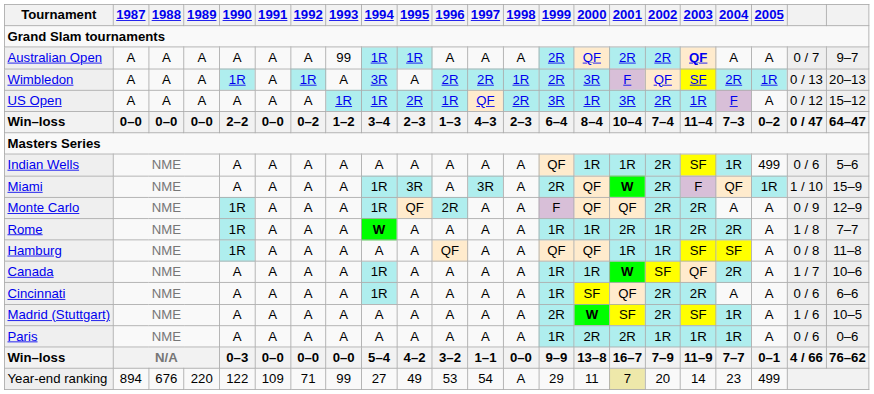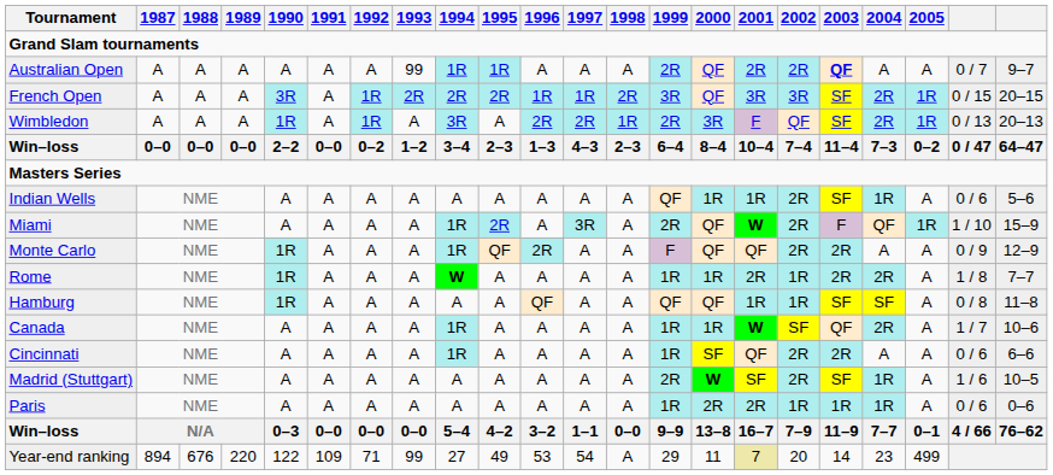 <table class=wikitable style=text-align:center;font-size:97%>
 <tr>
 <th>Tournament</th>
 <th><a href='#'>1987</a></th>
 <th><a href='#'>1988</a></th>
 <th><a href='#'>1989</a></th>
 <th><a href='#'>1990</a></th>
 <th><a href='#'>1991</a></th>
 <th><a href='#'>1992</a></th>
 <th><a href='#'>1993</a></th>
 <th><a href='#'>1994</a></th>
 <th><a href='#'>1995</a></th>
 <th><a href='#'>1996</a></th>
 <th><a href='#'>1997</a></th>
 <th><a href='#'>1998</a></th>
 <th><a href='#'>1999</a></th>
 <th><a href='#'>2000</a></th>
 <th><a href='#'>2001</a></th>
 <th><a href='#'>2002</a></th>
 <th><a href='#'>2003</a></th>
 <th><a href='#'>2004</a></th>
 <th><a href='#'>2005</a></th>
 <th></th>
 <th></th>
 </tr>
 <tr>
 <td colspan="22" style="text-align:left;"><strong>Grand Slam tournaments</strong></td>
 </tr>
 <tr>
 <td style="background:#efefef; text-align:left;"><a href='#'>Australian Open</a></td>
 <td>A</td>
 <td>A</td>
 <td>A</td>
 <td>A</td>
 <td>A</td>
 <td>A</td>
 <td>99</td>
 <td style="background:#afeeee;"><a href='#'>1R</a></td>
 <td style="background:#afeeee;"><a href='#'>1R</a></td>
 <td>A</td>
 <td>A</td>
 <td>A</td>
 <td style="background:#afeeee;"><a href='#'>2R</a></td>
 <td style="background:#ffebcd;"><a href='#'>QF</a></td>
 <td style="background:#afeeee;"><a href='#'>2R</a></td>
 <td style="background:#afeeee;"><a href='#'>2R</a></td>
 <td style="background:#ffebcd;"><strong><a href='#'>QF</a></strong></td>
 <td>A</td>
 <td>A</td>
 <td style="background:#efefef;">0 / 7</td>
 <td style="background:#efefef;">9–7</td>
 </tr>
 <tr>
+<td style="background:#efefef; text-align:left;"><a href='#'>French Open</a></td>
+<td>A</td>
+<td>A</td>
+<td>A</td>
+<td style="background:#afeeee;"><a href='#'>3R</a></td>
+<td>A</td>
+<td style="background:#afeeee;"><a href='#'>1R</a></td>
+<td style="background:#afeeee;"><a href='#'>2R</a></td>
+<td style="background:#afeeee;"><a href='#'>2R</a></td>
+<td style="background:#afeeee;"><a href='#'>2R</a></td>
+<td style="background:#afeeee;"><a href='#'>1R</a></td>
+<td style="background:#afeeee;"><a href='#'>1R</a></td>
+<td style="background:#afeeee;"><a href='#'>2R</a></td>
+<td style="background:#afeeee;"><a href='#'>3R</a></td>
+<td style="background:#ffebcd;"><a href='#'>QF</a></td>
+<td style="background:#afeeee;"><a href='#'>3R</a></td>
+<td style="background:#afeeee;"><a href='#'>3R</a></td>
+<td style="background:yellow;"><a href='#'>SF</a></td>
+<td style="background:#afeeee;"><a href='#'>2R</a></td>
+<td style="background:#afeeee;"><a href='#'>1R</a></td>
+<td style="background:#efefef;">0 / 15</td>
+<td style="background:#efefef;">20–15</td>
+</tr>
+<tr>
 <td style="background:#efefef; text-align:left;"><a href='#'>Wimbledon</a></td>
 <td>A</td>
 <td>A</td>
 <td>A</td>
 <td style="background:#afeeee;"><a href='#'>1R</a></td>
 <td>A</td>
 <td style="background:#afeeee;"><a href='#'>1R</a></td>
 <td>A</td>
 <td style="background:#afeeee;"><a href='#'>3R</a></td>
 <td>A</td>
 <td style="background:#afeeee;"><a href='#'>2R</a></td>
 <td style="background:#afeeee;"><a href='#'>2R</a></td>
 <td style="background:#afeeee;"><a href='#'>1R</a></td>
 <td style="background:#afeeee;"><a href='#'>2R</a></td>
 <td style="background:#afeeee;"><a href='#'>3R</a></td>
 <td style="background:thistle;"><a href='#'>F</a></td>
 <td style="background:#ffebcd;"><a href='#'>QF</a></td>
 <td style="background:yellow;"><a href='#'>SF</a></td>
 <td style="background:#afeeee;"><a href='#'>2R</a></td>
 <td style="background:#afeeee;"><a href='#'>1R</a></td>
 <td style="background:#efefef;">0 / 13</td>
 <td style="background:#efefef;">20–13</td>
-</tr>
-<tr>
-<td style="background:#efefef; text-align:left;"><a href='#'>US Open</a></td>
-<td>A</td>
-<td>A</td>
-<td>A</td>
-<td>A</td>
-<td>A</td>
-<td>A</td>
-<td style="background:#afeeee;"><a href='#'>1R</a></td>
-<td style="background:#afeeee;"><a href='#'>1R</a></td>
-<td style="background:#afeeee;"><a href='#'>2R</a></td>
-<td style="background:#afeeee;"><a href='#'>1R</a></td>
-<td style="background:#ffebcd;"><a href='#'>QF</a></td>
-<td style="background:#afeeee;"><a href='#'>2R</a></td>
-<td style="background:#afeeee;"><a href='#'>3R</a></td>
-<td style="background:#afeeee;"><a href='#'>1R</a></td>
-<td style="background:#afeeee;"><a href='#'>3R</a></td>
-<td style="background:#afeeee;"><a href='#'>2R</a></td>
-<td style="background:#afeeee;"><a href='#'>1R</a></td>
-<td style="background:thistle;"><a href='#'>F</a></td>
-<td>A</td>
-<td style="background:#efefef;">0 / 12</td>
-<td style="background:#efefef;">15–12</td>
 </tr>
 <tr>
 <th style=text-align:left>Win–loss</th>
 <th>0–0</th>
 <th>0–0</th>
 <th>0–0</th>
 <th>2–2</th>
 <th>0–0</th>
 <th>0–2</th>
 <th>1–2</th>
 <th>3–4</th>
 <th>2–3</th>
 <th>1–3</th>
 <th>4–3</th>
 <th>2–3</th>
 <th>6–4</th>
 <th>8–4</th>
 <th>10–4</th>
 <th>7–4</th>
 <th>11–4</th>
 <th>7–3</th>
 <th>0–2</th>
 <th>0 / 47</th>
 <th>64–47</th>
 </tr>
 <tr>
 <td colspan="22" style="text-align:left;"><strong>Masters Series</strong></td>
 </tr>
 <tr>
 <td style="background:#efefef; text-align:left;"><a href='#'>Indian Wells</a></td>
 <td colspan=3 style=color:#767676>NME</td>
 <td>A</td>
 <td>A</td>
 <td>A</td>
 <td>A</td>
 <td>A</td>
 <td>A</td>
 <td>A</td>
 <td>A</td>
 <td>A</td>
 <td style="background:#ffebcd;">QF</td>
 <td style="background:#afeeee;">1R</td>
 <td style="background:#afeeee;">1R</td>
 <td style="background:#afeeee;">2R</td>
 <td style="background:yellow;">SF</td>
 <td style="background:#afeeee;">1R</td>
-<td>499</td>
+<td>A</td>
 <td style="background:#efefef;">0 / 6</td>
 <td style="background:#efefef;">5–6</td>
 </tr>
 <tr>
 <td style="background:#efefef; text-align:left;"><a href='#'>Miami</a></td>
 <td colspan=3 style=color:#767676>NME</td>
 <td>A</td>
 <td>A</td>
 <td>A</td>
 <td>A</td>
 <td style="background:#afeeee;">1R</td>
-<td style="background:#afeeee;">3R</td>
+<td style="background:#afeeee;"><a href='#'>2R</a></td>
 <td>A</td>
 <td style="background:#afeeee;">3R</td>
 <td>A</td>
 <td style="background:#afeeee;">2R</td>
 <td style="background:#ffebcd;">QF</td>
 <td bgcolor=lime><strong>W</strong></td>
 <td style="background:#afeeee;">2R</td>
 <td style="background:thistle;">F</td>
 <td style="background:#ffebcd;">QF</td>
 <td style="background:#afeeee;">1R</td>
 <td style="background:#efefef;">1 / 10</td>
 <td style="background:#efefef;">15–9</td>
 </tr>
 <tr>
 <td style="background:#efefef; text-align:left;"><a href='#'>Monte Carlo</a></td>
 <td colspan=3 style=color:#767676>NME</td>
 <td style="background:#afeeee;">1R</td>
 <td>A</td>
 <td>A</td>
 <td>A</td>
 <td style="background:#afeeee;">1R</td>
 <td style="background:#ffebcd;">QF</td>
 <td style="background:#afeeee;">2R</td>
 <td>A</td>
 <td>A</td>
 <td style="background:thistle;">F</td>
 <td style="background:#ffebcd;">QF</td>
 <td style="background:#ffebcd;">QF</td>
 <td style="background:#afeeee;">2R</td>
 <td style="background:#afeeee;">2R</td>
 <td>A</td>
 <td>A</td>
 <td style="background:#efefef;">0 / 9</td>
 <td style="background:#efefef;">12–9</td>
 </tr>
 <tr>
 <td style="background:#efefef; text-align:left;"><a href='#'>Rome</a></td>
 <td colspan=3 style=color:#767676>NME</td>
 <td style="background:#afeeee;">1R</td>
 <td>A</td>
 <td>A</td>
 <td>A</td>
 <td bgcolor=lime><strong>W</strong></td>
 <td>A</td>
 <td>A</td>
 <td>A</td>
 <td>A</td>
 <td style="background:#afeeee;">1R</td>
 <td style="background:#afeeee;">1R</td>
 <td style="background:#afeeee;">2R</td>
 <td style="background:#afeeee;">1R</td>
 <td style="background:#afeeee;">2R</td>
 <td style="background:#afeeee;">2R</td>
 <td>A</td>
 <td style="background:#efefef;">1 / 8</td>
 <td style="background:#efefef;">7–7</td>
 </tr>
 <tr>
 <td style="background:#efefef; text-align:left;"><a href='#'>Hamburg</a></td>
 <td colspan=3 style=color:#767676>NME</td>
 <td style="background:#afeeee;">1R</td>
 <td>A</td>
 <td>A</td>
 <td>A</td>
 <td>A</td>
 <td>A</td>
 <td style="background:#ffebcd;">QF</td>
 <td>A</td>
 <td>A</td>
 <td style="background:#ffebcd;">QF</td>
 <td style="background:#ffebcd;">QF</td>
 <td style="background:#afeeee;">1R</td>
 <td style="background:#afeeee;">1R</td>
 <td style="background:yellow;">SF</td>
 <td style="background:yellow;">SF</td>
 <td>A</td>
 <td style="background:#efefef;">0 / 8</td>
 <td style="background:#efefef;">11–8</td>
 </tr>
 <tr>
 <td style="background:#efefef; text-align:left;"><a href='#'>Canada</a></td>
 <td colspan=3 style=color:#767676>NME</td>
 <td>A</td>
 <td>A</td>
 <td>A</td>
 <td>A</td>
 <td style="background:#afeeee;">1R</td>
 <td>A</td>
 <td>A</td>
 <td>A</td>
 <td>A</td>
 <td style="background:#afeeee;">1R</td>
 <td style="background:#afeeee;">1R</td>
 <td bgcolor=lime><strong>W</strong></td>
 <td style="background:yellow;">SF</td>
 <td style="background:#ffebcd;">QF</td>
 <td style="background:#afeeee;">2R</td>
 <td>A</td>
 <td style="background:#efefef;">1 / 7</td>
 <td style="background:#efefef;">10–6</td>
 </tr>
 <tr>
 <td style="background:#efefef; text-align:left;"><a href='#'>Cincinnati</a></td>
 <td colspan=3 style=color:#767676>NME</td>
 <td>A</td>
 <td>A</td>
 <td>A</td>
 <td>A</td>
 <td style="background:#afeeee;">1R</td>
 <td>A</td>
 <td>A</td>
 <td>A</td>
 <td>A</td>
 <td style="background:#afeeee;">1R</td>
 <td style="background:yellow;">SF</td>
 <td style="background:#ffebcd;">QF</td>
 <td style="background:#afeeee;">2R</td>
 <td style="background:#afeeee;">2R</td>
 <td>A</td>
 <td>A</td>
 <td style="background:#efefef;">0 / 6</td>
 <td style="background:#efefef;">6–6</td>
 </tr>
 <tr>
 <td style="background:#efefef; text-align:left;"><a href='#'>Madrid (Stuttgart)</a></td>
 <td colspan=3 style=color:#767676>NME</td>
 <td>A</td>
 <td>A</td>
 <td>A</td>
 <td>A</td>
 <td>A</td>
 <td>A</td>
 <td>A</td>
 <td>A</td>
 <td>A</td>
 <td style="background:#afeeee;">2R</td>
 <td bgcolor=lime><strong>W</strong></td>
 <td style="background:yellow;">SF</td>
 <td style="background:#afeeee;">2R</td>
 <td style="background:yellow;">SF</td>
 <td style="background:#afeeee;">1R</td>
 <td>A</td>
 <td style="background:#efefef;">1 / 6</td>
 <td style="background:#efefef;">10–5</td>
 </tr>
 <tr>
 <td style="background:#efefef; text-align:left;"><a href='#'>Paris</a></td>
 <td colspan=3 style=color:#767676>NME</td>
 <td>A</td>
 <td>A</td>
 <td>A</td>
 <td>A</td>
 <td>A</td>
 <td>A</td>
 <td>A</td>
 <td>A</td>
 <td>A</td>
 <td style="background:#afeeee;">1R</td>
 <td style="background:#afeeee;">2R</td>
 <td style="background:#afeeee;">2R</td>
 <td style="background:#afeeee;">1R</td>
 <td style="background:#afeeee;">1R</td>
 <td style="background:#afeeee;">1R</td>
 <td>A</td>
 <td style="background:#efefef;">0 / 6</td>
 <td style="background:#efefef;">0–6</td>
 </tr>
 <tr>
 <th style=text-align:left>Win–loss</th>
 <th colspan=3 style=color:#767676>N/A</th>
 <th>0–3</th>
 <th>0–0</th>
 <th>0–0</th>
 <th>0–0</th>
 <th>5–4</th>
 <th>4–2</th>
 <th>3–2</th>
 <th>1–1</th>
 <th>0–0</th>
 <th>9–9</th>
 <th>13–8</th>
 <th>16–7</th>
 <th>7–9</th>
 <th>11–9</th>
 <th>7–7</th>
 <th>0–1</th>
 <th>4 / 66</th>
 <th>76–62</th>
 </tr>
 <tr>
 <td style="background:#efefef; text-align:left;">Year-end ranking</td>
 <td>894</td>
 <td>676</td>
 <td>220</td>
 <td>122</td>
 <td>109</td>
 <td>71</td>
 <td>99</td>
 <td>27</td>
 <td>49</td>
 <td>53</td>
 <td>54</td>
 <td>A</td>
 <td>29</td>
 <td>11</td>
 <td style="background:#eee8aa;">7</td>
 <td>20</td>
 <td>14</td>
 <td>23</td>
 <td>499</td>
 <th colspan=2></th>
 </tr>
 </table>
